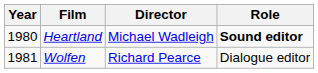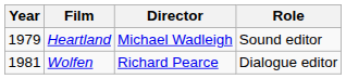 <table class="wikitable">
 <tr>
 <th>Year</th>
 <th>Film</th>
 <th>Director</th>
 <th>Role</th>
 </tr>
 <tr>
-<td>1980</td>
+<td>1979</td>
 <td><em><a href='#'>Heartland</a></em></td>
 <td><a href='#'>Michael Wadleigh</a></td>
-<td><strong>Sound editor</strong></td>
+<td>Sound editor</td>
 </tr>
 <tr>
 <td>1981</td>
 <td><em><a href='#'>Wolfen</a></em></td>
 <td><a href='#'>Richard Pearce</a></td>
 <td>Dialogue editor</td>
 </tr>
 </table>
